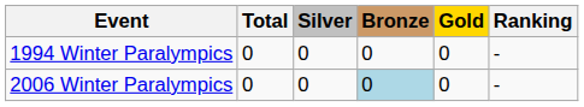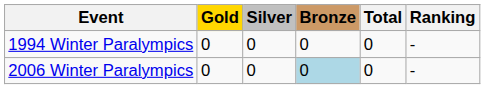 <table class="wikitable">
 <tr>
 <th>Event</th>
-<th>Total</th>
+<td style="background:gold; font-weight:bold;">Gold</td>
 <td style="background:silver; font-weight:bold;">Silver</td>
 <td style="background:#cc9966; font-weight:bold;">Bronze</td>
-<td style="background:gold; font-weight:bold;">Gold</td>
+<th>Total</th>
 <th>Ranking</th>
 </tr>
 <tr>
 <td><a href='#'>1994 Winter Paralympics</a></td>
 <td>0</td>
 <td>0</td>
 <td>0</td>
 <td>0</td>
 <td>-</td>
 </tr>
 <tr>
 <td><a href='#'>2006 Winter Paralympics</a></td>
 <td>0</td>
 <td>0</td>
 <td style="background: lightblue;">0</td>
 <td>0</td>
 <td>-</td>
 </tr>
 </table>
